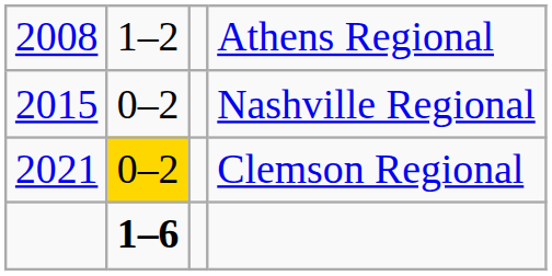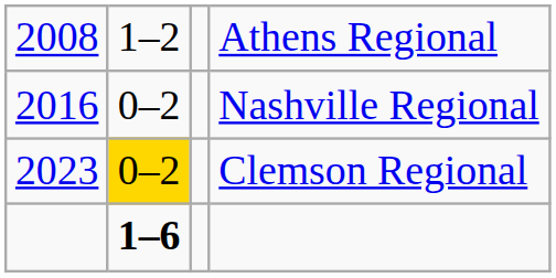 <table class="wikitable">
 <tr>
 <td><a href='#'>2008</a></td>
 <td>1–2</td>
 <td></td>
 <td><a href='#'>Athens Regional</a></td>
 </tr>
 <tr>
-<td><a href='#'>2015</a></td>
+<td><a href='#'>2016</a></td>
 <td>0–2</td>
 <td></td>
 <td><a href='#'>Nashville Regional</a></td>
 </tr>
 <tr>
-<td><a href='#'>2021</a></td>
+<td><a href='#'>2023</a></td>
 <td style="background: gold;">0–2</td>
 <td></td>
 <td><a href='#'>Clemson Regional</a></td>
 </tr>
 <tr>
 <td></td>
 <td><strong>1–6</strong></td>
 <td><strong></strong></td>
 <td></td>
 </tr>
 </table>
